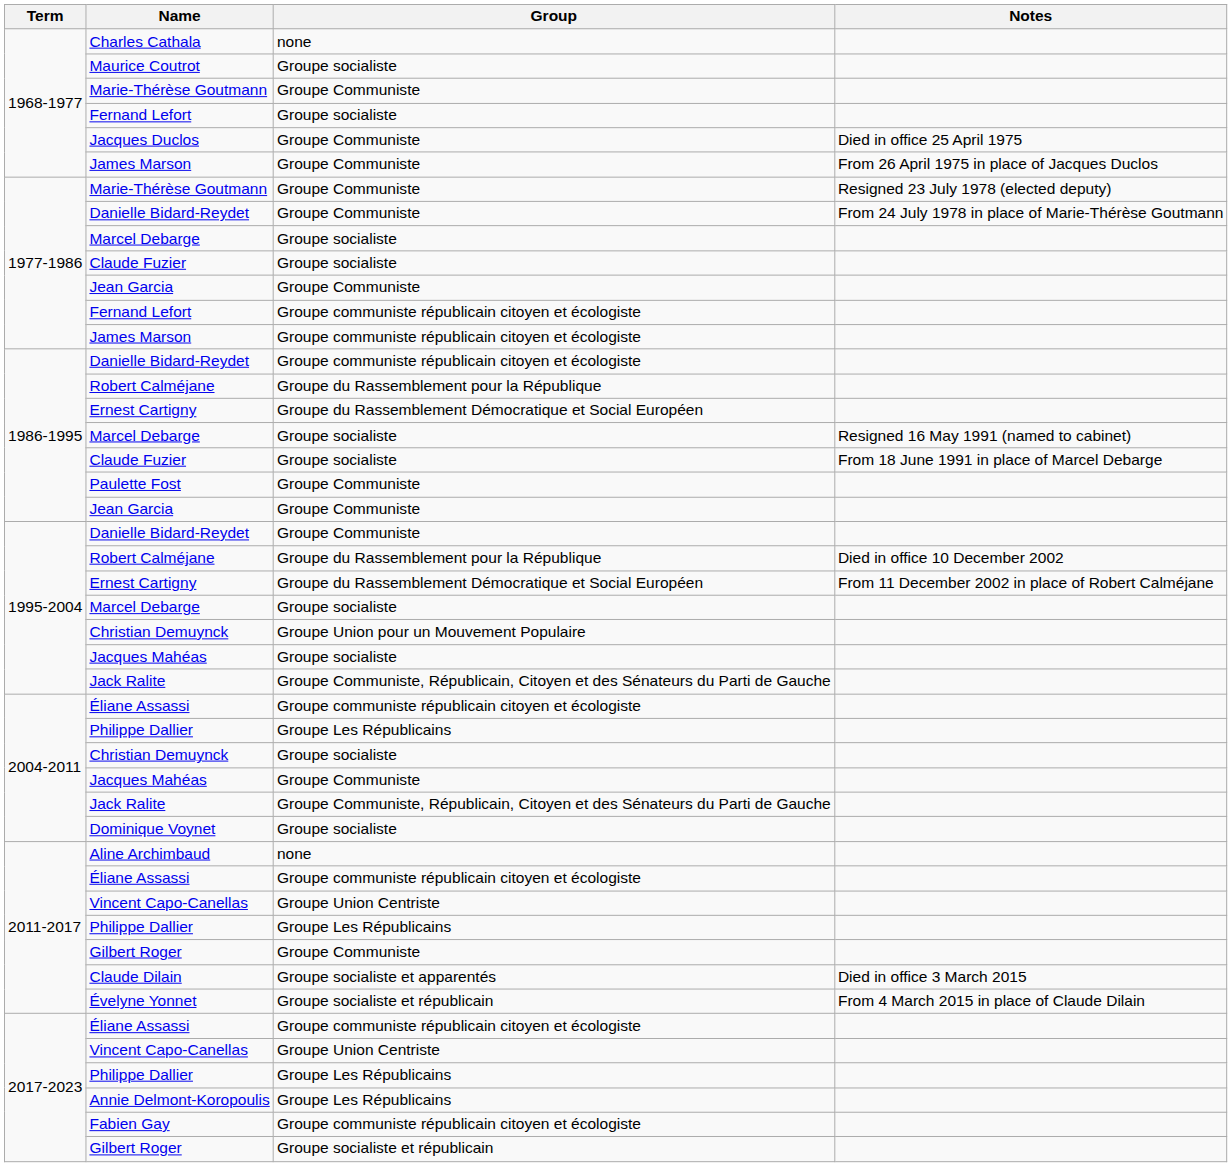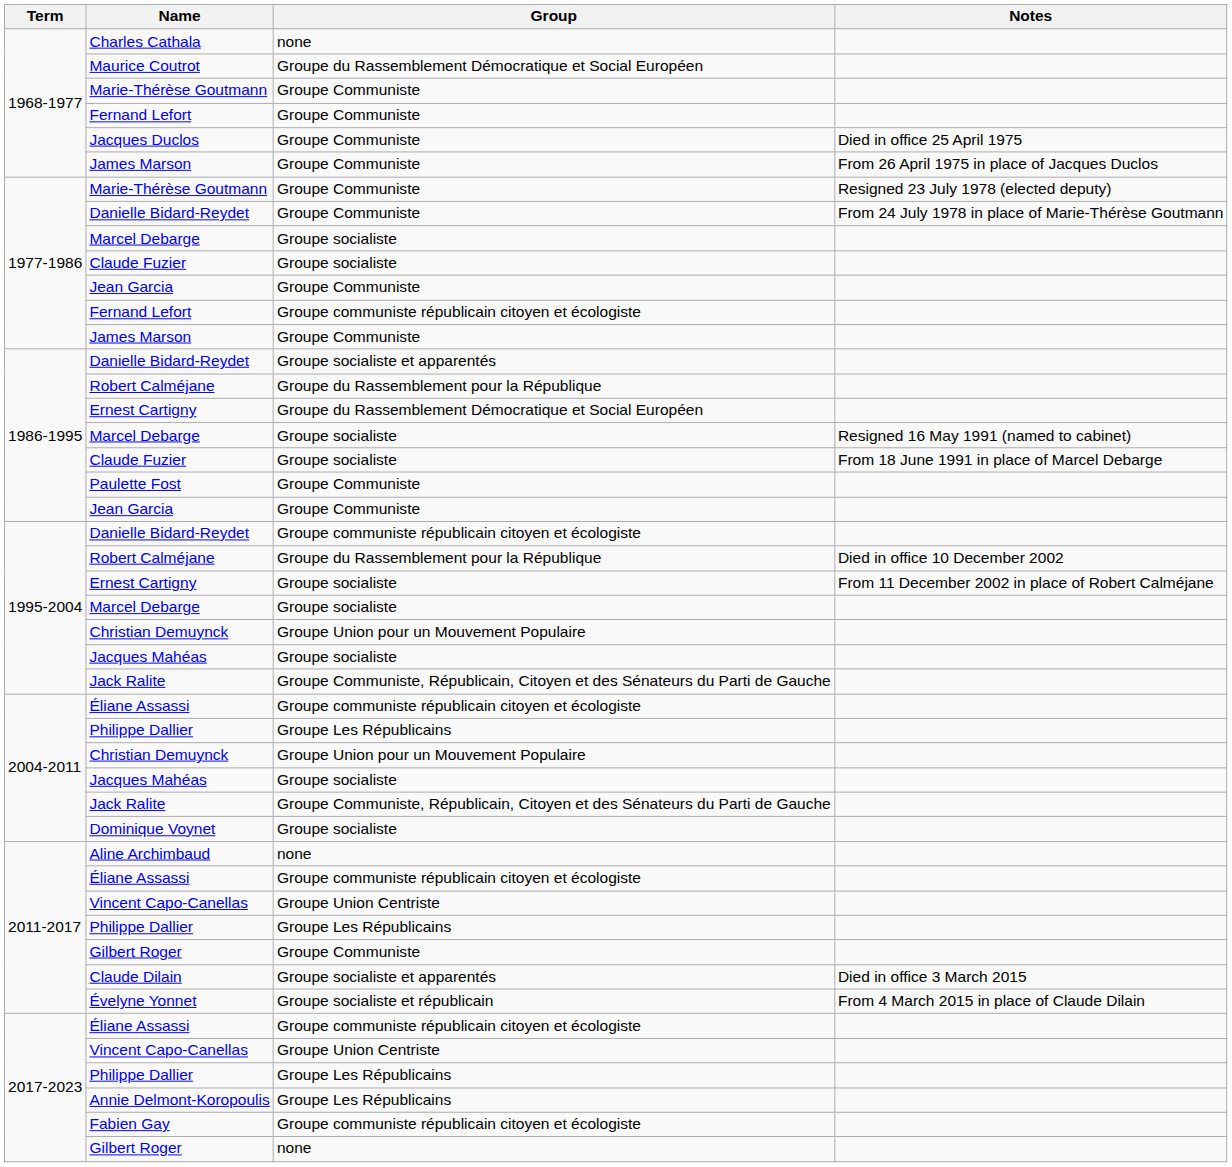 <table class="wikitable sortable">
 <tr>
 <th>Term</th>
 <th>Name</th>
 <th>Group</th>
 <th>Notes</th>
 </tr>
 <tr>
 <td rowspan=6>1968-1977</td>
 <td><a href='#'>Charles Cathala</a></td>
 <td>none</td>
 <td></td>
 </tr>
 <tr>
 <td><a href='#'>Maurice Coutrot</a></td>
-<td>Groupe socialiste</td>
+<td>Groupe du Rassemblement Démocratique et Social Européen</td>
 <td></td>
 </tr>
 <tr>
 <td><a href='#'>Marie-Thérèse Goutmann</a></td>
 <td>Groupe Communiste</td>
 <td></td>
 </tr>
 <tr>
 <td><a href='#'>Fernand Lefort</a></td>
-<td>Groupe socialiste</td>
+<td>Groupe Communiste</td>
 <td></td>
 </tr>
 <tr>
 <td><a href='#'>Jacques Duclos</a></td>
 <td>Groupe Communiste</td>
 <td>Died in office 25 April 1975</td>
 </tr>
 <tr>
 <td><a href='#'>James Marson</a></td>
 <td>Groupe Communiste</td>
 <td>From 26 April 1975 in place of Jacques Duclos</td>
 </tr>
 <tr>
 <td rowspan=7>1977-1986</td>
 <td><a href='#'>Marie-Thérèse Goutmann</a></td>
 <td>Groupe Communiste</td>
 <td>Resigned 23 July 1978 (elected deputy)</td>
 </tr>
 <tr>
 <td><a href='#'>Danielle Bidard-Reydet</a></td>
 <td>Groupe Communiste</td>
 <td>From 24 July 1978 in place of Marie-Thérèse Goutmann</td>
 </tr>
 <tr>
 <td><a href='#'>Marcel Debarge</a></td>
 <td>Groupe socialiste</td>
 <td></td>
 </tr>
 <tr>
 <td><a href='#'>Claude Fuzier</a></td>
 <td>Groupe socialiste</td>
 <td></td>
 </tr>
 <tr>
 <td><a href='#'>Jean Garcia</a></td>
 <td>Groupe Communiste</td>
 <td></td>
 </tr>
 <tr>
 <td><a href='#'>Fernand Lefort</a></td>
 <td>Groupe communiste républicain citoyen et écologiste</td>
 <td></td>
 </tr>
 <tr>
 <td><a href='#'>James Marson</a></td>
-<td>Groupe communiste républicain citoyen et écologiste</td>
+<td>Groupe Communiste</td>
 <td></td>
 </tr>
 <tr>
 <td rowspan=7>1986-1995</td>
 <td><a href='#'>Danielle Bidard-Reydet</a></td>
-<td>Groupe communiste républicain citoyen et écologiste</td>
+<td>Groupe socialiste et apparentés</td>
 <td></td>
 </tr>
 <tr>
 <td><a href='#'>Robert Calméjane</a></td>
 <td>Groupe du Rassemblement pour la République</td>
 <td></td>
 </tr>
 <tr>
 <td><a href='#'>Ernest Cartigny</a></td>
 <td>Groupe du Rassemblement Démocratique et Social Européen</td>
 <td></td>
 </tr>
 <tr>
 <td><a href='#'>Marcel Debarge</a></td>
 <td>Groupe socialiste</td>
 <td>Resigned 16 May 1991 (named to cabinet)</td>
 </tr>
 <tr>
 <td><a href='#'>Claude Fuzier</a></td>
 <td>Groupe socialiste</td>
 <td>From 18 June 1991 in place of Marcel Debarge</td>
 </tr>
 <tr>
 <td><a href='#'>Paulette Fost</a></td>
 <td>Groupe Communiste</td>
 <td></td>
 </tr>
 <tr>
 <td><a href='#'>Jean Garcia</a></td>
 <td>Groupe Communiste</td>
 <td></td>
 </tr>
 <tr>
 <td rowspan=7>1995-2004</td>
 <td><a href='#'>Danielle Bidard-Reydet</a></td>
-<td>Groupe Communiste</td>
+<td>Groupe communiste républicain citoyen et écologiste</td>
 <td></td>
 </tr>
 <tr>
 <td><a href='#'>Robert Calméjane</a></td>
 <td>Groupe du Rassemblement pour la République</td>
 <td>Died in office 10 December 2002</td>
 </tr>
 <tr>
 <td><a href='#'>Ernest Cartigny</a></td>
-<td>Groupe du Rassemblement Démocratique et Social Européen</td>
+<td>Groupe socialiste</td>
 <td>From 11 December 2002 in place of Robert Calméjane</td>
 </tr>
 <tr>
 <td><a href='#'>Marcel Debarge</a></td>
 <td>Groupe socialiste</td>
 <td></td>
 </tr>
 <tr>
 <td><a href='#'>Christian Demuynck</a></td>
 <td>Groupe Union pour un Mouvement Populaire</td>
 <td></td>
 </tr>
 <tr>
 <td><a href='#'>Jacques Mahéas</a></td>
 <td>Groupe socialiste</td>
 <td></td>
 </tr>
 <tr>
 <td><a href='#'>Jack Ralite</a></td>
 <td>Groupe Communiste, Républicain, Citoyen et des Sénateurs du Parti de Gauche</td>
 <td></td>
 </tr>
 <tr>
 <td rowspan=6>2004-2011</td>
 <td><a href='#'>Éliane Assassi</a></td>
 <td>Groupe communiste républicain citoyen et écologiste</td>
 <td></td>
 </tr>
 <tr>
 <td><a href='#'>Philippe Dallier</a></td>
 <td>Groupe Les Républicains</td>
 <td></td>
 </tr>
 <tr>
 <td><a href='#'>Christian Demuynck</a></td>
-<td>Groupe socialiste</td>
+<td>Groupe Union pour un Mouvement Populaire</td>
 <td></td>
 </tr>
 <tr>
 <td><a href='#'>Jacques Mahéas</a></td>
-<td>Groupe Communiste</td>
+<td>Groupe socialiste</td>
 <td></td>
 </tr>
 <tr>
 <td><a href='#'>Jack Ralite</a></td>
 <td>Groupe Communiste, Républicain, Citoyen et des Sénateurs du Parti de Gauche</td>
 <td></td>
 </tr>
 <tr>
 <td><a href='#'>Dominique Voynet</a></td>
 <td>Groupe socialiste</td>
 <td></td>
 </tr>
 <tr>
 <td rowspan=7>2011-2017</td>
 <td><a href='#'>Aline Archimbaud</a></td>
 <td>none</td>
 <td></td>
 </tr>
 <tr>
 <td><a href='#'>Éliane Assassi</a></td>
 <td>Groupe communiste républicain citoyen et écologiste</td>
 <td></td>
 </tr>
 <tr>
 <td><a href='#'>Vincent Capo-Canellas</a></td>
 <td>Groupe Union Centriste</td>
 <td></td>
 </tr>
 <tr>
 <td><a href='#'>Philippe Dallier</a></td>
 <td>Groupe Les Républicains</td>
 <td></td>
 </tr>
 <tr>
 <td><a href='#'>Gilbert Roger</a></td>
 <td>Groupe Communiste</td>
 <td></td>
 </tr>
 <tr>
 <td><a href='#'>Claude Dilain</a></td>
 <td>Groupe socialiste et apparentés</td>
 <td>Died in office 3 March 2015</td>
 </tr>
 <tr>
 <td><a href='#'>Évelyne Yonnet</a></td>
 <td>Groupe socialiste et républicain</td>
 <td>From 4 March 2015 in place of Claude Dilain</td>
 </tr>
 <tr>
 <td rowspan=6>2017-2023</td>
 <td><a href='#'>Éliane Assassi</a></td>
 <td>Groupe communiste républicain citoyen et écologiste</td>
 <td></td>
 </tr>
 <tr>
 <td><a href='#'>Vincent Capo-Canellas</a></td>
 <td>Groupe Union Centriste</td>
 <td></td>
 </tr>
 <tr>
 <td><a href='#'>Philippe Dallier</a></td>
 <td>Groupe Les Républicains</td>
 <td></td>
 </tr>
 <tr>
 <td><a href='#'>Annie Delmont-Koropoulis</a></td>
 <td>Groupe Les Républicains</td>
 <td></td>
 </tr>
 <tr>
 <td><a href='#'>Fabien Gay</a></td>
 <td>Groupe communiste républicain citoyen et écologiste</td>
 <td></td>
 </tr>
 <tr>
 <td><a href='#'>Gilbert Roger</a></td>
-<td>Groupe socialiste et républicain</td>
+<td>none</td>
 <td></td>
 </tr>
 </table>
